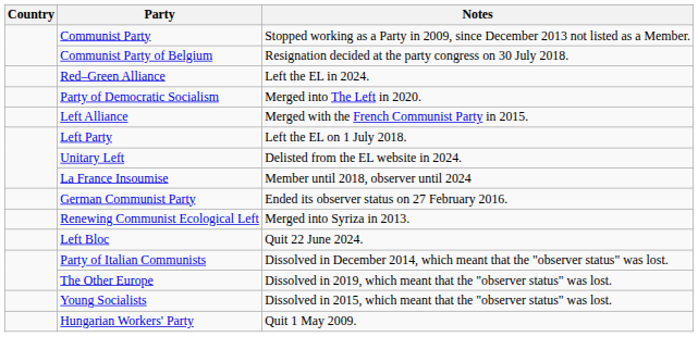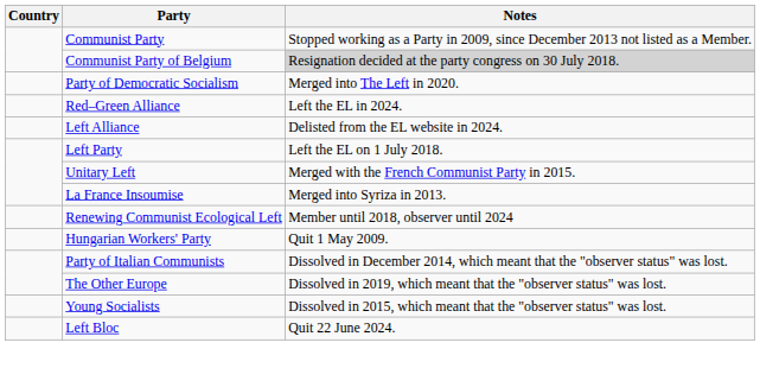 <table class="wikitable">
 <tr class="hintergrundfarbe5">
 <th>Country</th>
 <th>Party</th>
 <th>Notes</th>
 </tr>
 <tr>
 <td rowspan="2"></td>
 <td><a href='#'>Communist Party</a></td>
 <td>Stopped working as a Party in 2009, since December 2013 not listed as a Member.</td>
 </tr>
 <tr>
 <td><a href='#'>Communist Party of Belgium</a></td>
-<td>Resignation decided at the party congress on 30 July 2018.</td>
+<td style="background: lightgrey;">Resignation decided at the party congress on 30 July 2018.</td>
+</tr>
+<tr>
+<td></td>
+<td><a href='#'>Party of Democratic Socialism</a></td>
+<td>Merged into <a href='#'>The Left</a> in 2020.</td>
 </tr>
 <tr>
 <td></td>
 <td><a href='#'>Red–Green Alliance</a></td>
 <td>Left the EL in 2024.</td>
 </tr>
 <tr>
 <td></td>
-<td><a href='#'>Party of Democratic Socialism</a></td>
-<td>Merged into <a href='#'>The Left</a> in 2020.</td>
-</tr>
-<tr>
-<td></td>
 <td><a href='#'>Left Alliance</a></td>
-<td>Merged with the <a href='#'>French Communist Party</a> in 2015.</td>
+<td>Delisted from the EL website in 2024.</td>
 </tr>
 <tr>
 <td rowspan="3"></td>
 <td><a href='#'>Left Party</a></td>
 <td>Left the EL on 1 July 2018.</td>
 </tr>
 <tr>
 <td><a href='#'>Unitary Left</a></td>
-<td>Delisted from the EL website in 2024.</td>
+<td>Merged with the <a href='#'>French Communist Party</a> in 2015.</td>
 </tr>
 <tr>
 <td><a href='#'>La France Insoumise</a></td>
+<td>Merged into Syriza in 2013.</td>
+</tr>
+<tr>
+<td></td>
+<td><a href='#'>Renewing Communist Ecological Left</a></td>
 <td>Member until 2018, observer until 2024</td>
 </tr>
 <tr>
 <td></td>
-<td><a href='#'>German Communist Party</a></td>
-<td>Ended its observer status on 27 February 2016.</td>
-</tr>
-<tr>
-<td></td>
-<td><a href='#'>Renewing Communist Ecological Left</a></td>
-<td>Merged into Syriza in 2013.</td>
-</tr>
-<tr>
-<td></td>
-<td><a href='#'>Left Bloc</a></td>
-<td>Quit 22 June 2024.</td>
+<td><a href='#'>Hungarian Workers' Party</a></td>
+<td>Quit 1 May 2009.</td>
 </tr>
 <tr>
 <td rowspan="2"></td>
 <td><a href='#'>Party of Italian Communists</a></td>
 <td>Dissolved in December 2014, which meant that the "observer status" was lost.</td>
 </tr>
 <tr>
 <td><a href='#'>The Other Europe</a></td>
 <td>Dissolved in 2019, which meant that the "observer status" was lost.</td>
 </tr>
 <tr>
 <td></td>
 <td><a href='#'>Young Socialists</a></td>
 <td>Dissolved in 2015, which meant that the "observer status" was lost.</td>
 </tr>
 <tr>
 <td></td>
-<td><a href='#'>Hungarian Workers' Party</a></td>
-<td>Quit 1 May 2009.</td>
+<td><a href='#'>Left Bloc</a></td>
+<td>Quit 22 June 2024.</td>
 </tr>
 </table>
